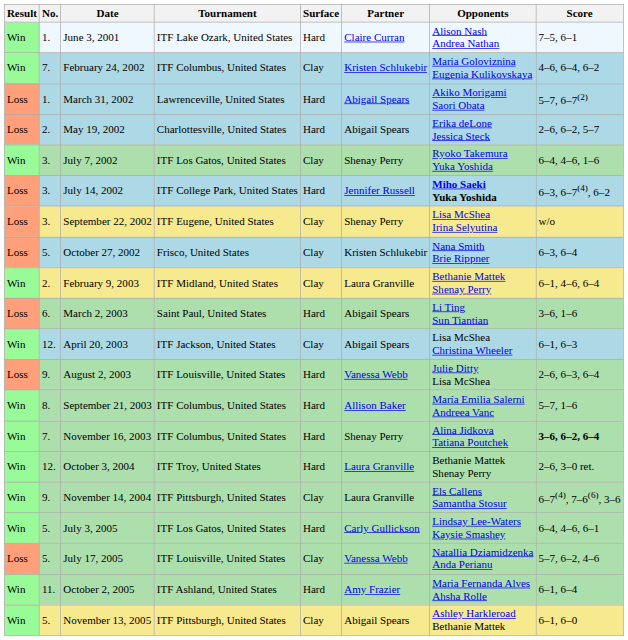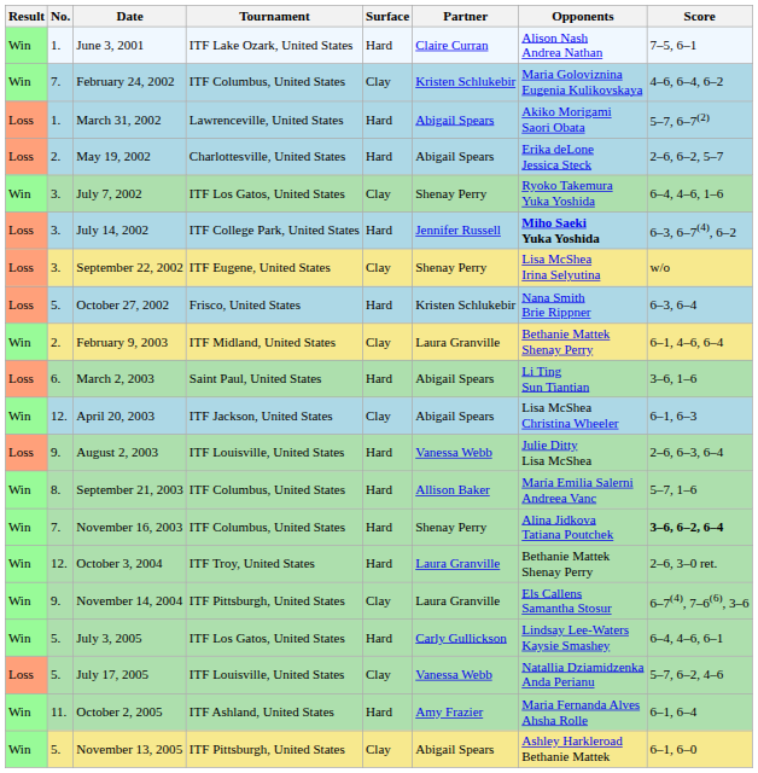 <table class="sortable wikitable" style="font-size:97%;">
 <tr>
 <th>Result</th>
 <th>No.</th>
 <th>Date</th>
 <th>Tournament</th>
 <th>Surface</th>
 <th>Partner</th>
 <th>Opponents</th>
 <th class="unsortable">Score</th>
 </tr>
 <tr bgcolor="#f0f8ff">
 <td style="background:#98fb98;">Win</td>
 <td>1.</td>
 <td>June 3, 2001</td>
 <td>ITF Lake Ozark, United States</td>
 <td>Hard</td>
 <td> <a href='#'>Claire Curran</a></td>
 <td> <a href='#'>Alison Nash</a> <br>  <a href='#'>Andrea Nathan</a></td>
 <td>7–5, 6–1</td>
 </tr>
 <tr bgcolor=lightblue>
 <td style="background:#98fb98;">Win</td>
 <td>7.</td>
 <td>February 24, 2002</td>
 <td>ITF Columbus, United States</td>
 <td>Clay</td>
 <td> <a href='#'>Kristen Schlukebir</a></td>
 <td> <a href='#'>Maria Goloviznina</a> <br>  <a href='#'>Eugenia Kulikovskaya</a></td>
 <td>4–6, 6–4, 6–2</td>
 </tr>
 <tr bgcolor=lightblue>
 <td style="background:#ffa07a;">Loss</td>
 <td>1.</td>
 <td>March 31, 2002</td>
 <td>Lawrenceville, United States</td>
 <td>Hard</td>
 <td> <a href='#'>Abigail Spears</a></td>
 <td> <a href='#'>Akiko Morigami</a> <br>  <a href='#'>Saori Obata</a></td>
 <td>5–7, 6–7<sup>(2)</sup></td>
 </tr>
 <tr bgcolor=lightblue>
 <td style="background:#ffa07a;">Loss</td>
 <td>2.</td>
 <td>May 19, 2002</td>
 <td>Charlottesville, United States</td>
 <td>Hard</td>
 <td> Abigail Spears</td>
 <td> <a href='#'>Erika deLone</a> <br>  <a href='#'>Jessica Steck</a></td>
 <td>2–6, 6–2, 5–7</td>
 </tr>
 <tr style="background:#addfad;">
 <td style="background:#98fb98;">Win</td>
 <td>3.</td>
 <td>July 7, 2002</td>
 <td>ITF Los Gatos, United States</td>
 <td>Clay</td>
 <td> Shenay Perry</td>
 <td> <a href='#'>Ryoko Takemura</a> <br>  <a href='#'>Yuka Yoshida</a></td>
 <td>6–4, 4–6, 1–6</td>
 </tr>
 <tr style="background:lightblue;">
 <td style="background:#ffa07a;">Loss</td>
 <td>3.</td>
 <td>July 14, 2002</td>
 <td>ITF College Park, United States</td>
 <td>Hard</td>
 <td> <a href='#'>Jennifer Russell</a></td>
 <td><strong> <a href='#'>Miho Saeki</a> <br>  Yuka Yoshida</strong></td>
 <td>6–3, 6–7<sup>(4)</sup>, 6–2</td>
 </tr>
 <tr style="background:#f7e98e;">
 <td style="background:#ffa07a;">Loss</td>
 <td>3.</td>
 <td>September 22, 2002</td>
 <td>ITF Eugene, United States</td>
 <td>Clay</td>
 <td> Shenay Perry</td>
 <td> <a href='#'>Lisa McShea</a> <br>  <a href='#'>Irina Selyutina</a></td>
 <td>w/o</td>
 </tr>
 <tr style="background:lightblue;">
 <td style="background:#ffa07a;">Loss</td>
 <td>5.</td>
 <td>October 27, 2002</td>
 <td>Frisco, United States</td>
-<td>Clay</td>
+<td>Hard</td>
 <td> Kristen Schlukebir</td>
 <td> <a href='#'>Nana Smith</a> <br>  <a href='#'>Brie Rippner</a></td>
 <td>6–3, 6–4</td>
 </tr>
 <tr style="background:#f7e98e;">
 <td style="background:#98fb98;">Win</td>
 <td>2.</td>
 <td>February 9, 2003</td>
 <td>ITF Midland, United States</td>
 <td>Clay</td>
 <td> Laura Granville</td>
 <td> <a href='#'>Bethanie Mattek</a> <br>  <a href='#'>Shenay Perry</a></td>
 <td>6–1, 4–6, 6–4</td>
 </tr>
 <tr style="background:#addfad;">
 <td style="background:#ffa07a;">Loss</td>
 <td>6.</td>
 <td>March 2, 2003</td>
 <td>Saint Paul, United States</td>
 <td>Hard</td>
 <td> Abigail Spears</td>
 <td> <a href='#'>Li Ting</a> <br>  <a href='#'>Sun Tiantian</a></td>
 <td>3–6, 1–6</td>
 </tr>
 <tr bgcolor=lightblue>
 <td style="background:#98fb98;">Win</td>
 <td>12.</td>
 <td>April 20, 2003</td>
 <td>ITF Jackson, United States</td>
 <td>Clay</td>
 <td> Abigail Spears</td>
 <td> Lisa McShea <br>  <a href='#'>Christina Wheeler</a></td>
 <td>6–1, 6–3</td>
 </tr>
 <tr style="background:#addfad;">
 <td style="background:#ffa07a;">Loss</td>
 <td>9.</td>
 <td>August 2, 2003</td>
 <td>ITF Louisville, United States</td>
 <td>Hard</td>
 <td> <a href='#'>Vanessa Webb</a></td>
 <td> <a href='#'>Julie Ditty</a> <br>  Lisa McShea</td>
 <td>2–6, 6–3, 6–4</td>
 </tr>
 <tr style="background:#addfad;">
 <td style="background:#98fb98;">Win</td>
 <td>8.</td>
 <td>September 21, 2003</td>
 <td>ITF Columbus, United States</td>
 <td>Hard</td>
 <td> <a href='#'>Allison Baker</a></td>
 <td> <a href='#'>María Emilia Salerni</a> <br>  <a href='#'>Andreea Vanc</a></td>
 <td>5–7, 1–6</td>
 </tr>
 <tr style="background:#addfad;">
 <td style="background:#98fb98;">Win</td>
 <td>7.</td>
 <td>November 16, 2003</td>
 <td>ITF Columbus, United States</td>
 <td>Hard</td>
 <td> Shenay Perry</td>
 <td> <a href='#'>Alina Jidkova</a> <br>  <a href='#'>Tatiana Poutchek</a></td>
 <td><strong>3–6, 6–2, 6–4</strong></td>
 </tr>
 <tr style="background:#addfad;">
 <td style="background:#98fb98;">Win</td>
 <td>12.</td>
 <td>October 3, 2004</td>
 <td>ITF Troy, United States</td>
 <td>Hard</td>
 <td> <a href='#'>Laura Granville</a></td>
 <td> Bethanie Mattek <br>  Shenay Perry</td>
 <td>2–6, 3–0 ret.</td>
 </tr>
 <tr style="background:#addfad;">
 <td style="background:#98fb98;">Win</td>
 <td>9.</td>
 <td>November 14, 2004</td>
 <td>ITF Pittsburgh, United States</td>
 <td>Clay</td>
 <td> Laura Granville</td>
 <td> <a href='#'>Els Callens</a> <br>  <a href='#'>Samantha Stosur</a></td>
 <td>6–7<sup>(4)</sup>, 7–6<sup>(6)</sup>, 3–6</td>
 </tr>
 <tr style="background:#addfad;">
 <td style="background:#98fb98;">Win</td>
 <td>5.</td>
 <td>July 3, 2005</td>
 <td>ITF Los Gatos, United States</td>
 <td>Hard</td>
 <td> <a href='#'>Carly Gullickson</a></td>
 <td> <a href='#'>Lindsay Lee-Waters</a> <br>  <a href='#'>Kaysie Smashey</a></td>
 <td>6–4, 4–6, 6–1</td>
 </tr>
 <tr bgcolor="#addfad">
 <td style="background:#ffa07a;">Loss</td>
 <td>5.</td>
 <td>July 17, 2005</td>
 <td>ITF Louisville, United States</td>
 <td>Clay</td>
 <td> <a href='#'>Vanessa Webb</a></td>
 <td> <a href='#'>Natallia Dziamidzenka</a> <br>  <a href='#'>Anda Perianu</a></td>
 <td>5–7, 6–2, 4–6</td>
 </tr>
 <tr style="background:#addfad;">
 <td style="background:#98fb98;">Win</td>
 <td>11.</td>
 <td>October 2, 2005</td>
 <td>ITF Ashland, United States</td>
 <td>Hard</td>
 <td> <a href='#'>Amy Frazier</a></td>
 <td> <a href='#'>Maria Fernanda Alves</a> <br>  <a href='#'>Ahsha Rolle</a></td>
 <td>6–1, 6–4</td>
 </tr>
 <tr style="background:#f7e98e;">
 <td style="background:#98fb98;">Win</td>
 <td>5.</td>
 <td>November 13, 2005</td>
 <td>ITF Pittsburgh, United States</td>
 <td>Clay</td>
 <td> Abigail Spears</td>
 <td> <a href='#'>Ashley Harkleroad</a> <br>  Bethanie Mattek</td>
 <td>6–1, 6–0</td>
 </tr>
 </table>
